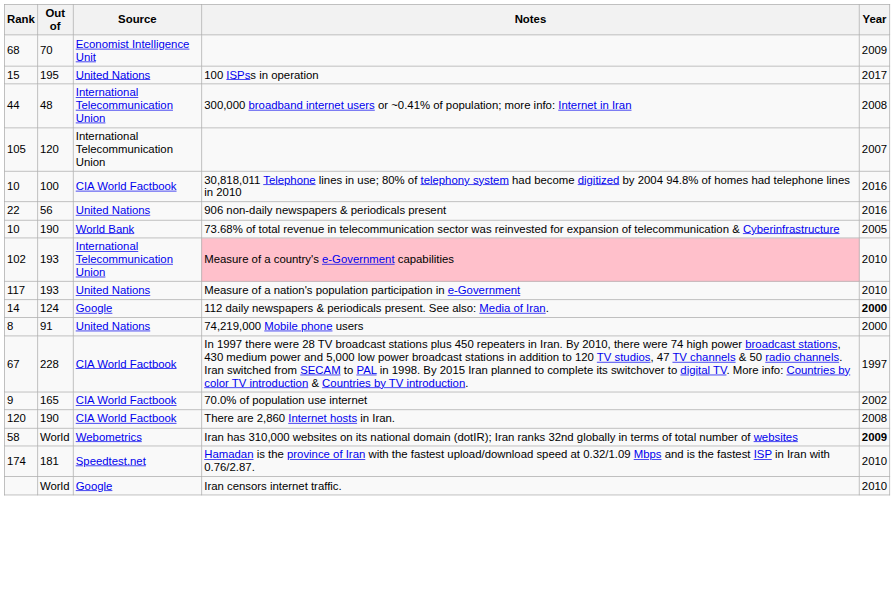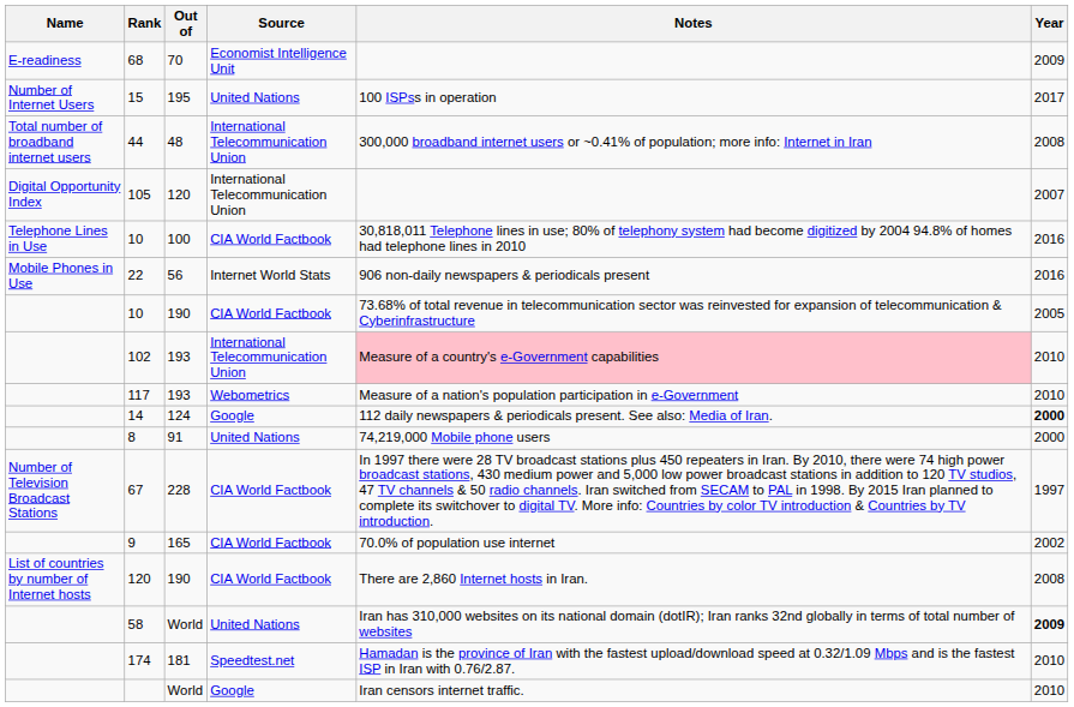 <table class="wikitable sortable" style="text-align:left">
 <tr>
+<th>Name</th>
 <th>Rank</th>
 <th>Out of</th>
 <th>Source</th>
 <th>Notes</th>
 <th>Year</th>
 </tr>
 <tr>
+<td><a href='#'>E-readiness</a></td>
 <td>68</td>
 <td>70</td>
 <td><a href='#'>Economist Intelligence Unit</a></td>
 <td></td>
 <td>2009</td>
 </tr>
 <tr>
+<td><a href='#'>Number of Internet Users</a></td>
 <td>15</td>
 <td>195</td>
 <td><a href='#'>United Nations</a></td>
 <td>100 <a href='#'>ISPs</a>s in operation</td>
 <td>2017</td>
 </tr>
 <tr>
+<td><a href='#'>Total number of broadband internet users</a></td>
 <td>44</td>
 <td>48</td>
 <td><a href='#'>International Telecommunication Union</a></td>
 <td>300,000 <a href='#'>broadband internet users</a> or ~0.41% of population; more info: <a href='#'>Internet in Iran</a></td>
 <td>2008</td>
 </tr>
 <tr>
+<td><a href='#'>Digital Opportunity Index</a></td>
 <td>105</td>
 <td>120</td>
 <td>International Telecommunication Union</td>
 <td></td>
 <td>2007</td>
 </tr>
 <tr>
+<td><a href='#'>Telephone Lines in Use</a></td>
 <td>10</td>
 <td>100</td>
 <td><a href='#'>CIA World Factbook</a></td>
 <td>30,818,011 <a href='#'>Telephone</a> lines in use; 80% of <a href='#'>telephony system</a> had become <a href='#'>digitized</a> by 2004 94.8% of homes had telephone lines in 2010</td>
 <td>2016</td>
 </tr>
 <tr>
+<td><a href='#'>Mobile Phones in Use</a></td>
 <td>22</td>
 <td>56</td>
-<td><a href='#'>United Nations</a></td>
+<td>Internet World Stats</td>
 <td>906 non-daily newspapers & periodicals present</td>
 <td>2016</td>
 </tr>
 <tr>
+<td></td>
 <td>10</td>
 <td>190</td>
-<td><a href='#'>World Bank</a></td>
+<td><a href='#'>CIA World Factbook</a></td>
 <td>73.68% of total revenue in telecommunication sector was reinvested for expansion of telecommunication & <a href='#'>Cyberinfrastructure</a></td>
 <td>2005</td>
 </tr>
 <tr>
+<td> </td>
 <td>102</td>
 <td>193</td>
 <td><a href='#'>International Telecommunication Union</a></td>
 <td style="background: pink;">Measure of a country's <a href='#'>e-Government</a> capabilities</td>
 <td>2010</td>
 </tr>
 <tr>
+<td> </td>
 <td>117</td>
 <td>193</td>
-<td><a href='#'>United Nations</a></td>
+<td><a href='#'>Webometrics</a></td>
 <td>Measure of a nation's population participation in <a href='#'>e-Government</a></td>
 <td>2010</td>
 </tr>
 <tr>
+<td></td>
 <td>14</td>
 <td>124</td>
 <td><a href='#'>Google</a></td>
 <td>112 daily newspapers & periodicals present. See also: <a href='#'>Media of Iran</a>.</td>
 <td><strong>2000</strong></td>
 </tr>
 <tr>
+<td></td>
 <td>8</td>
 <td>91</td>
 <td><a href='#'>United Nations</a></td>
 <td>74,219,000 <a href='#'>Mobile phone</a> users</td>
 <td>2000</td>
 </tr>
 <tr>
+<td><a href='#'>Number of Television Broadcast Stations</a></td>
 <td>67</td>
 <td>228</td>
 <td><a href='#'>CIA World Factbook</a></td>
 <td>In 1997 there were 28 TV broadcast stations plus 450 repeaters in Iran. By 2010, there were 74 high power <a href='#'>broadcast stations</a>, 430 medium power and 5,000 low power broadcast stations in addition to 120 <a href='#'>TV studios</a>, 47 <a href='#'>TV channels</a> & 50 <a href='#'>radio channels</a>. Iran switched from <a href='#'>SECAM</a> to <a href='#'>PAL</a> in 1998. By 2015 Iran planned to complete its switchover to <a href='#'>digital TV</a>. More info: <a href='#'>Countries by color TV introduction</a> & <a href='#'>Countries by TV introduction</a>.</td>
 <td>1997</td>
 </tr>
 <tr>
+<td></td>
 <td>9</td>
 <td>165</td>
 <td><a href='#'>CIA World Factbook</a></td>
 <td>70.0% of population use internet</td>
 <td>2002</td>
 </tr>
 <tr>
+<td><a href='#'>List of countries by number of Internet hosts</a></td>
 <td>120</td>
 <td>190</td>
 <td><a href='#'>CIA World Factbook</a></td>
 <td>There are 2,860 <a href='#'>Internet hosts</a> in Iran.</td>
 <td>2008</td>
 </tr>
 <tr>
+<td></td>
 <td>58</td>
 <td>World</td>
-<td><a href='#'>Webometrics</a></td>
+<td><a href='#'>United Nations</a></td>
 <td>Iran has 310,000 websites on its national domain (dotIR); Iran ranks 32nd globally in terms of total number of <a href='#'>websites</a></td>
 <td><strong>2009</strong></td>
 </tr>
 <tr>
+<td></td>
 <td>174</td>
 <td>181</td>
 <td><a href='#'>Speedtest.net</a></td>
 <td><a href='#'>Hamadan</a> is the <a href='#'>province of Iran</a> with the fastest upload/download speed at 0.32/1.09 <a href='#'>Mbps</a> and  is the fastest <a href='#'>ISP</a> in Iran with 0.76/2.87.</td>
 <td>2010</td>
 </tr>
 <tr>
 <td></td>
+<td></td>
 <td>World</td>
 <td><a href='#'>Google</a></td>
 <td>Iran censors internet traffic. </td>
 <td>2010</td>
 </tr>
 </table>
